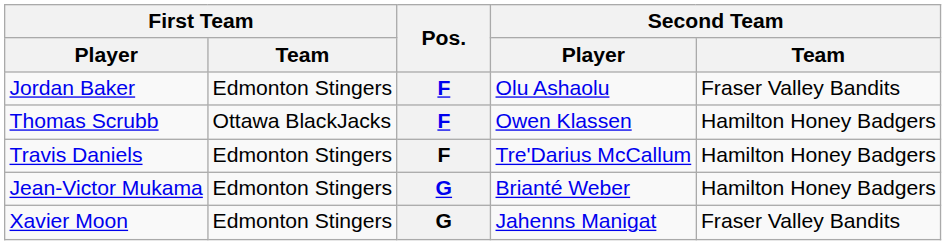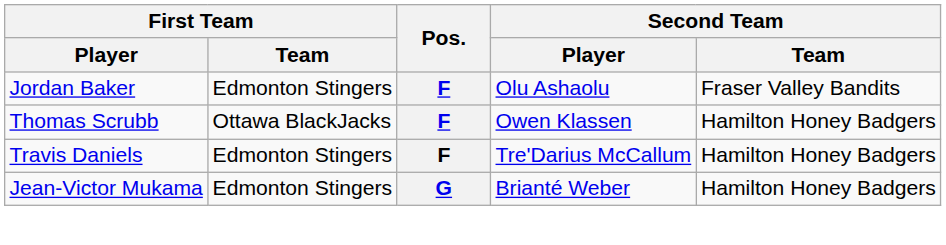 <table class="wikitable">
 <tr>
 <th colspan="2">First Team</th>
 <th style="width:10%;" rowspan="2">Pos.</th>
 <th colspan="2">Second Team</th>
 </tr>
 <tr>
 <th>Player</th>
 <th>Team</th>
 <th>Player</th>
 <th>Team</th>
 </tr>
 <tr>
 <td><a href='#'>Jordan Baker</a></td>
 <td>Edmonton Stingers</td>
 <th style="text-align:center;"><a href='#'>F</a></th>
 <td><a href='#'>Olu Ashaolu</a></td>
 <td>Fraser Valley Bandits</td>
 </tr>
 <tr>
 <td><a href='#'>Thomas Scrubb</a></td>
 <td>Ottawa BlackJacks</td>
 <th style="text-align:center;"><a href='#'>F</a></th>
 <td><a href='#'>Owen Klassen</a></td>
 <td>Hamilton Honey Badgers</td>
 </tr>
 <tr>
 <td><a href='#'>Travis Daniels</a></td>
 <td>Edmonton Stingers</td>
 <th style="text-align:center;">F</th>
 <td><a href='#'>Tre'Darius McCallum</a></td>
 <td>Hamilton Honey Badgers</td>
 </tr>
 <tr>
 <td><a href='#'>Jean-Victor Mukama</a></td>
 <td>Edmonton Stingers</td>
 <th style="text-align:center;"><a href='#'>G</a></th>
 <td><a href='#'>Brianté Weber</a></td>
 <td>Hamilton Honey Badgers</td>
 </tr>
-<tr>
-<td><a href='#'>Xavier Moon</a></td>
-<td>Edmonton Stingers</td>
-<th style="text-align:center;">G</th>
-<td><a href='#'>Jahenns Manigat</a></td>
-<td>Fraser Valley Bandits</td>
-</tr>
 </table>
